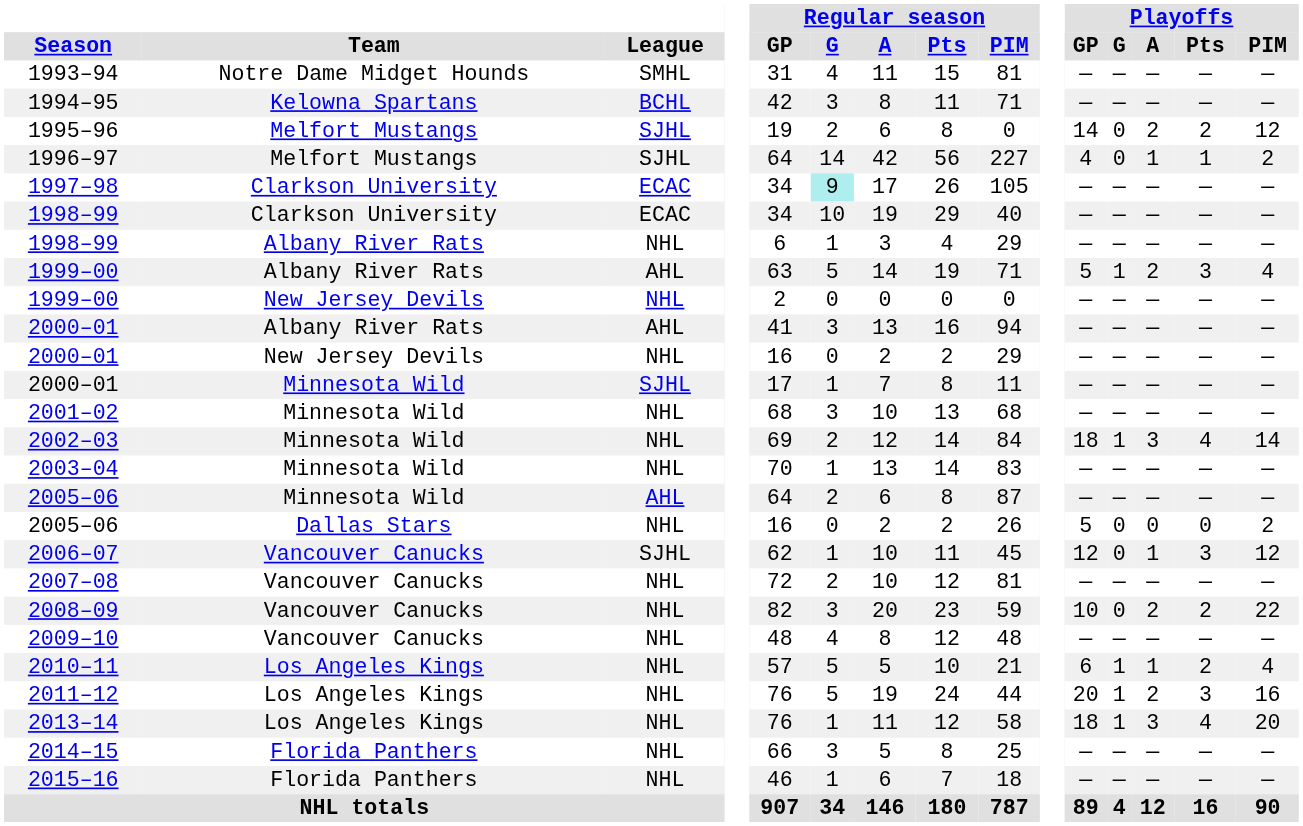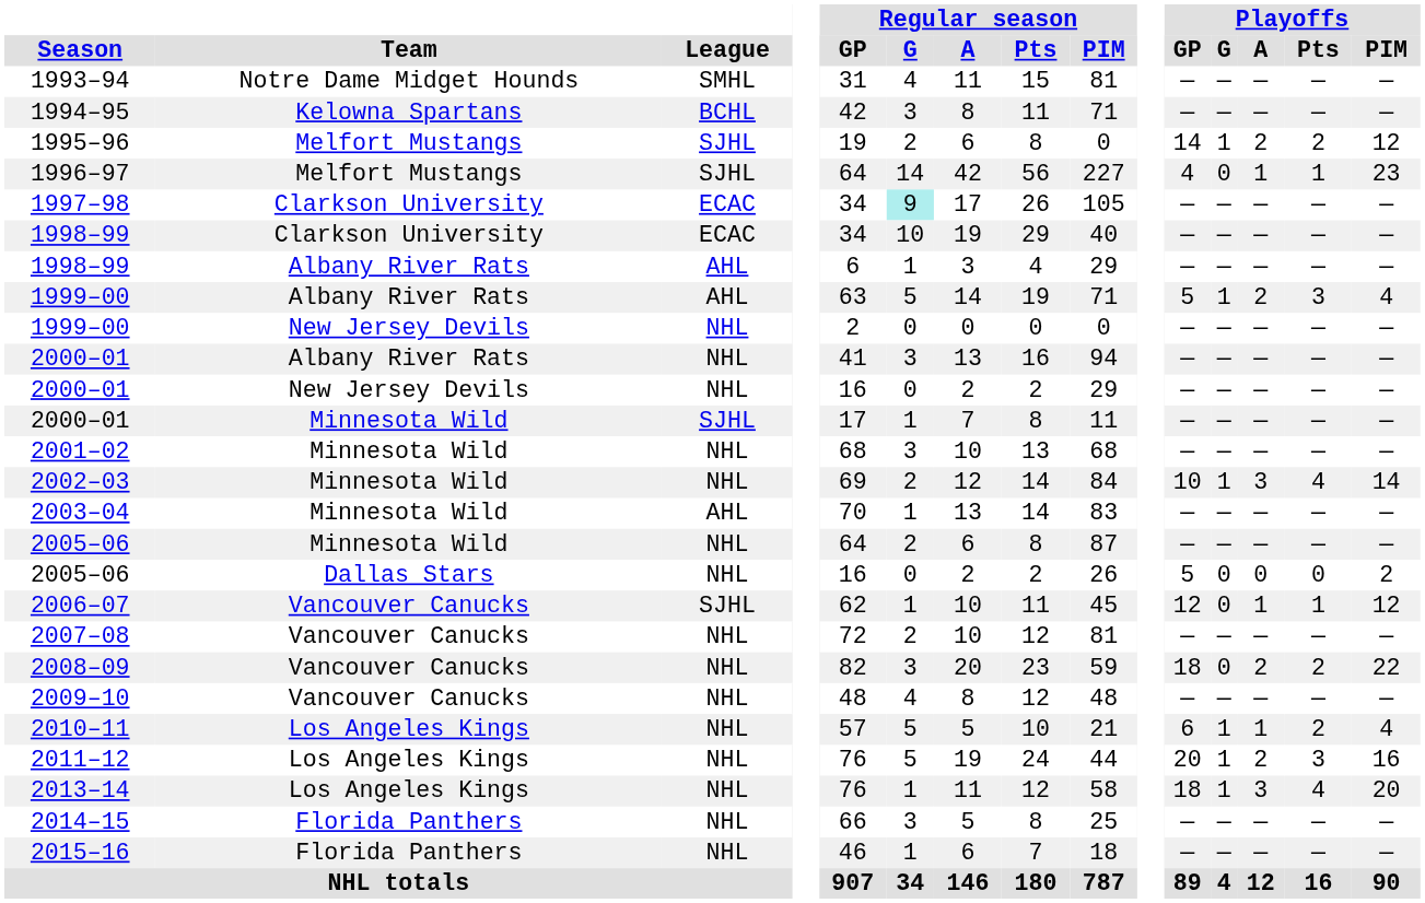 <table border="0" cellpadding="1" cellspacing="0" style="text-align:center; width:60em;">
 <tr style="background:#e0e0e0;">
 <th colspan="3"  bgcolor="#ffffff"> </th>
 <th rowspan="99" bgcolor="#ffffff"> </th>
 <th colspan="5"><a href='#'>Regular season</a></th>
 <th rowspan="99" bgcolor="#ffffff"> </th>
 <th colspan="5"><a href='#'>Playoffs</a></th>
 </tr>
 <tr style="background:#e0e0e0;">
 <th><a href='#'>Season</a></th>
 <th>Team</th>
 <th>League</th>
 <th>GP</th>
 <th><a href='#'>G</a></th>
 <th><a href='#'>A</a></th>
 <th><a href='#'>Pts</a></th>
 <th><a href='#'>PIM</a></th>
 <th>GP</th>
 <th>G</th>
 <th>A</th>
 <th>Pts</th>
 <th>PIM</th>
 </tr>
 <tr>
 <td>1993–94</td>
 <td>Notre Dame Midget Hounds</td>
 <td>SMHL</td>
 <td>31</td>
 <td>4</td>
 <td>11</td>
 <td>15</td>
 <td>81</td>
 <td>—</td>
 <td>—</td>
 <td>—</td>
 <td>—</td>
 <td>—</td>
 </tr>
 <tr bgcolor="#f0f0f0">
 <td>1994–95</td>
 <td><a href='#'>Kelowna Spartans</a></td>
 <td><a href='#'>BCHL</a></td>
 <td>42</td>
 <td>3</td>
 <td>8</td>
 <td>11</td>
 <td>71</td>
 <td>—</td>
 <td>—</td>
 <td>—</td>
 <td>—</td>
 <td>—</td>
 </tr>
 <tr>
 <td>1995–96</td>
 <td><a href='#'>Melfort Mustangs</a></td>
 <td><a href='#'>SJHL</a></td>
 <td>19</td>
 <td>2</td>
 <td>6</td>
 <td>8</td>
 <td>0</td>
 <td>14</td>
-<td>0</td>
+<td>1</td>
 <td>2</td>
 <td>2</td>
 <td>12</td>
 </tr>
 <tr bgcolor="#f0f0f0">
 <td>1996–97</td>
 <td>Melfort Mustangs</td>
 <td>SJHL</td>
 <td>64</td>
 <td>14</td>
 <td>42</td>
 <td>56</td>
 <td>227</td>
 <td>4</td>
 <td>0</td>
 <td>1</td>
 <td>1</td>
-<td>2</td>
+<td>23</td>
 </tr>
 <tr>
 <td><a href='#'>1997–98</a></td>
 <td><a href='#'>Clarkson University</a></td>
 <td><a href='#'>ECAC</a></td>
 <td>34</td>
 <td style="background: paleturquoise;">9</td>
 <td>17</td>
 <td>26</td>
 <td>105</td>
 <td>—</td>
 <td>—</td>
 <td>—</td>
 <td>—</td>
 <td>—</td>
 </tr>
 <tr bgcolor="#f0f0f0">
 <td><a href='#'>1998–99</a></td>
 <td>Clarkson University</td>
 <td>ECAC</td>
 <td>34</td>
 <td>10</td>
 <td>19</td>
 <td>29</td>
 <td>40</td>
 <td>—</td>
 <td>—</td>
 <td>—</td>
 <td>—</td>
 <td>—</td>
 </tr>
 <tr>
 <td><a href='#'>1998–99</a></td>
 <td><a href='#'>Albany River Rats</a></td>
-<td>NHL</td>
+<td><a href='#'>AHL</a></td>
 <td>6</td>
 <td>1</td>
 <td>3</td>
 <td>4</td>
 <td>29</td>
 <td>—</td>
 <td>—</td>
 <td>—</td>
 <td>—</td>
 <td>—</td>
 </tr>
 <tr bgcolor="#f0f0f0">
 <td><a href='#'>1999–00</a></td>
 <td>Albany River Rats</td>
 <td>AHL</td>
 <td>63</td>
 <td>5</td>
 <td>14</td>
 <td>19</td>
 <td>71</td>
 <td>5</td>
 <td>1</td>
 <td>2</td>
 <td>3</td>
 <td>4</td>
 </tr>
 <tr>
 <td><a href='#'>1999–00</a></td>
 <td><a href='#'>New Jersey Devils</a></td>
 <td><a href='#'>NHL</a></td>
 <td>2</td>
 <td>0</td>
 <td>0</td>
 <td>0</td>
 <td>0</td>
 <td>—</td>
 <td>—</td>
 <td>—</td>
 <td>—</td>
 <td>—</td>
 </tr>
 <tr bgcolor="#f0f0f0">
 <td><a href='#'>2000–01</a></td>
 <td>Albany River Rats</td>
-<td>AHL</td>
+<td>NHL</td>
 <td>41</td>
 <td>3</td>
 <td>13</td>
 <td>16</td>
 <td>94</td>
 <td>—</td>
 <td>—</td>
 <td>—</td>
 <td>—</td>
 <td>—</td>
 </tr>
 <tr>
 <td><a href='#'>2000–01</a></td>
 <td>New Jersey Devils</td>
 <td>NHL</td>
 <td>16</td>
 <td>0</td>
 <td>2</td>
 <td>2</td>
 <td>29</td>
 <td>—</td>
 <td>—</td>
 <td>—</td>
 <td>—</td>
 <td>—</td>
 </tr>
 <tr bgcolor="#f0f0f0">
 <td>2000–01</td>
 <td><a href='#'>Minnesota Wild</a></td>
 <td><a href='#'>SJHL</a></td>
 <td>17</td>
 <td>1</td>
 <td>7</td>
 <td>8</td>
 <td>11</td>
 <td>—</td>
 <td>—</td>
 <td>—</td>
 <td>—</td>
 <td>—</td>
 </tr>
 <tr>
 <td><a href='#'>2001–02</a></td>
 <td>Minnesota Wild</td>
 <td>NHL</td>
 <td>68</td>
 <td>3</td>
 <td>10</td>
 <td>13</td>
 <td>68</td>
 <td>—</td>
 <td>—</td>
 <td>—</td>
 <td>—</td>
 <td>—</td>
 </tr>
 <tr bgcolor="#f0f0f0">
 <td><a href='#'>2002–03</a></td>
 <td>Minnesota Wild</td>
 <td>NHL</td>
 <td>69</td>
 <td>2</td>
 <td>12</td>
 <td>14</td>
 <td>84</td>
-<td>18</td>
+<td>10</td>
 <td>1</td>
 <td>3</td>
 <td>4</td>
 <td>14</td>
 </tr>
 <tr>
 <td><a href='#'>2003–04</a></td>
 <td>Minnesota Wild</td>
-<td>NHL</td>
+<td>AHL</td>
 <td>70</td>
 <td>1</td>
 <td>13</td>
 <td>14</td>
 <td>83</td>
 <td>—</td>
 <td>—</td>
 <td>—</td>
 <td>—</td>
 <td>—</td>
 </tr>
 <tr bgcolor="#f0f0f0">
 <td><a href='#'>2005–06</a></td>
 <td>Minnesota Wild</td>
-<td><a href='#'>AHL</a></td>
+<td>NHL</td>
 <td>64</td>
 <td>2</td>
 <td>6</td>
 <td>8</td>
 <td>87</td>
 <td>—</td>
 <td>—</td>
 <td>—</td>
 <td>—</td>
 <td>—</td>
 </tr>
 <tr>
 <td>2005–06</td>
 <td><a href='#'>Dallas Stars</a></td>
 <td>NHL</td>
 <td>16</td>
 <td>0</td>
 <td>2</td>
 <td>2</td>
 <td>26</td>
 <td>5</td>
 <td>0</td>
 <td>0</td>
 <td>0</td>
 <td>2</td>
 </tr>
 <tr bgcolor="#f0f0f0">
 <td><a href='#'>2006–07</a></td>
 <td><a href='#'>Vancouver Canucks</a></td>
 <td>SJHL</td>
 <td>62</td>
 <td>1</td>
 <td>10</td>
 <td>11</td>
 <td>45</td>
 <td>12</td>
 <td>0</td>
 <td>1</td>
-<td>3</td>
+<td>1</td>
 <td>12</td>
 </tr>
 <tr>
 <td><a href='#'>2007–08</a></td>
 <td>Vancouver Canucks</td>
 <td>NHL</td>
 <td>72</td>
 <td>2</td>
 <td>10</td>
 <td>12</td>
 <td>81</td>
 <td>—</td>
 <td>—</td>
 <td>—</td>
 <td>—</td>
 <td>—</td>
 </tr>
 <tr bgcolor="#f0f0f0">
 <td><a href='#'>2008–09</a></td>
 <td>Vancouver Canucks</td>
 <td>NHL</td>
 <td>82</td>
 <td>3</td>
 <td>20</td>
 <td>23</td>
 <td>59</td>
-<td>10</td>
+<td>18</td>
 <td>0</td>
 <td>2</td>
 <td>2</td>
 <td>22</td>
 </tr>
 <tr>
 <td><a href='#'>2009–10</a></td>
 <td>Vancouver Canucks</td>
 <td>NHL</td>
 <td>48</td>
 <td>4</td>
 <td>8</td>
 <td>12</td>
 <td>48</td>
 <td>—</td>
 <td>—</td>
 <td>—</td>
 <td>—</td>
 <td>—</td>
 </tr>
 <tr bgcolor="#f0f0f0">
 <td><a href='#'>2010–11</a></td>
 <td><a href='#'>Los Angeles Kings</a></td>
 <td>NHL</td>
 <td>57</td>
 <td>5</td>
 <td>5</td>
 <td>10</td>
 <td>21</td>
 <td>6</td>
 <td>1</td>
 <td>1</td>
 <td>2</td>
 <td>4</td>
 </tr>
 <tr>
 <td><a href='#'>2011–12</a></td>
 <td>Los Angeles Kings</td>
 <td>NHL</td>
 <td>76</td>
 <td>5</td>
 <td>19</td>
 <td>24</td>
 <td>44</td>
 <td>20</td>
 <td>1</td>
 <td>2</td>
 <td>3</td>
 <td>16</td>
 </tr>
 <tr bgcolor="#f0f0f0">
 <td><a href='#'>2013–14</a></td>
 <td>Los Angeles Kings</td>
 <td>NHL</td>
 <td>76</td>
 <td>1</td>
 <td>11</td>
 <td>12</td>
 <td>58</td>
 <td>18</td>
 <td>1</td>
 <td>3</td>
 <td>4</td>
 <td>20</td>
 </tr>
 <tr>
 <td><a href='#'>2014–15</a></td>
 <td><a href='#'>Florida Panthers</a></td>
 <td>NHL</td>
 <td>66</td>
 <td>3</td>
 <td>5</td>
 <td>8</td>
 <td>25</td>
 <td>—</td>
 <td>—</td>
 <td>—</td>
 <td>—</td>
 <td>—</td>
 </tr>
 <tr bgcolor="#f0f0f0">
 <td><a href='#'>2015–16</a></td>
 <td>Florida Panthers</td>
 <td>NHL</td>
 <td>46</td>
 <td>1</td>
 <td>6</td>
 <td>7</td>
 <td>18</td>
 <td>—</td>
 <td>—</td>
 <td>—</td>
 <td>—</td>
 <td>—</td>
 </tr>
 <tr bgcolor="#e0e0e0">
 <th colspan="3">NHL totals</th>
 <th>907</th>
 <th>34</th>
 <th>146</th>
 <th>180</th>
 <th>787</th>
 <th>89</th>
 <th>4</th>
 <th>12</th>
 <th>16</th>
 <th>90</th>
 </tr>
 </table>
